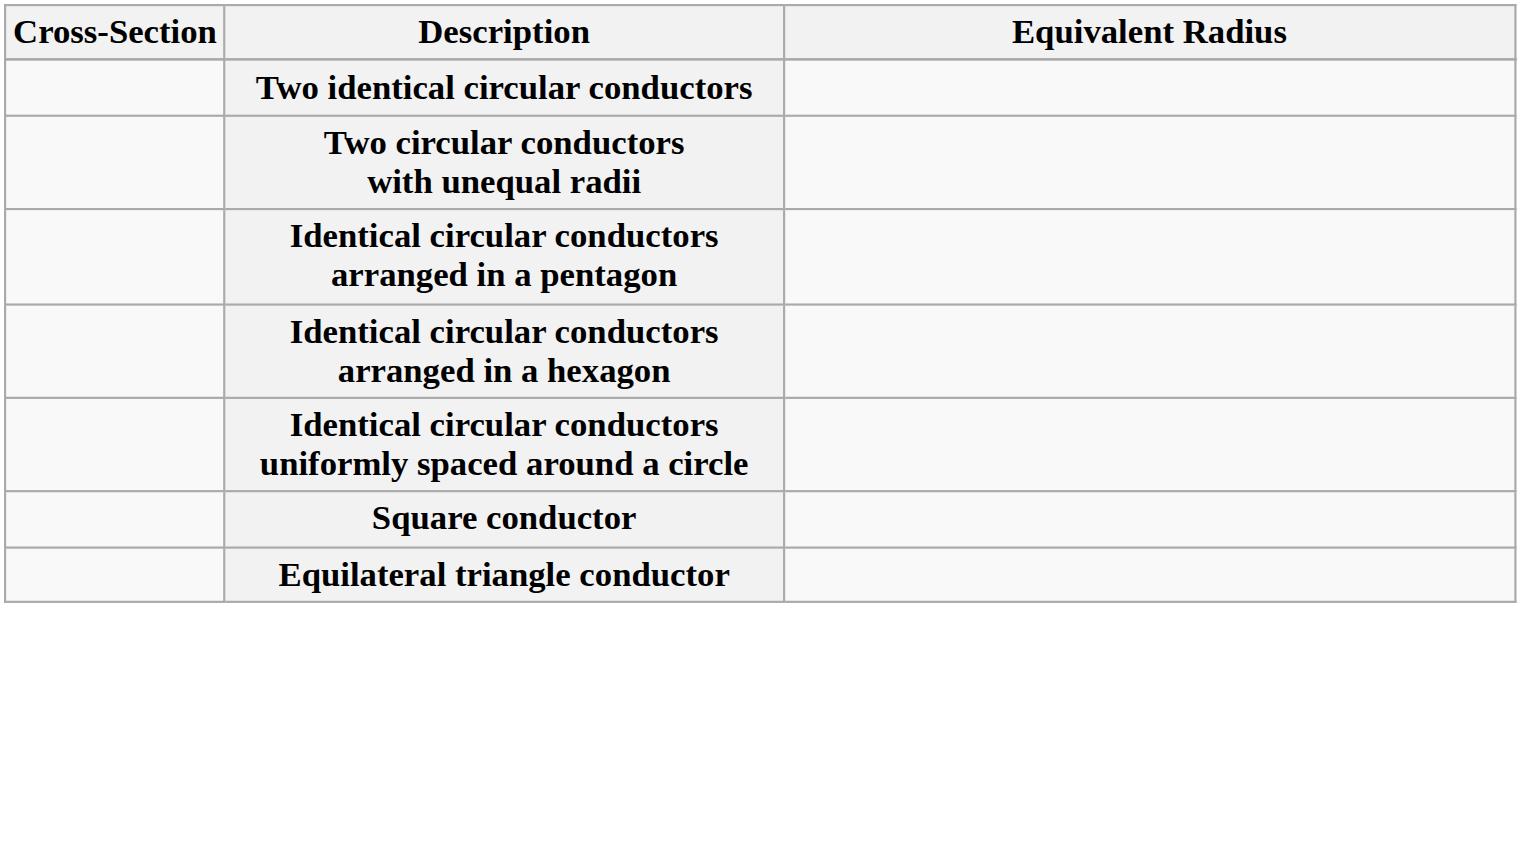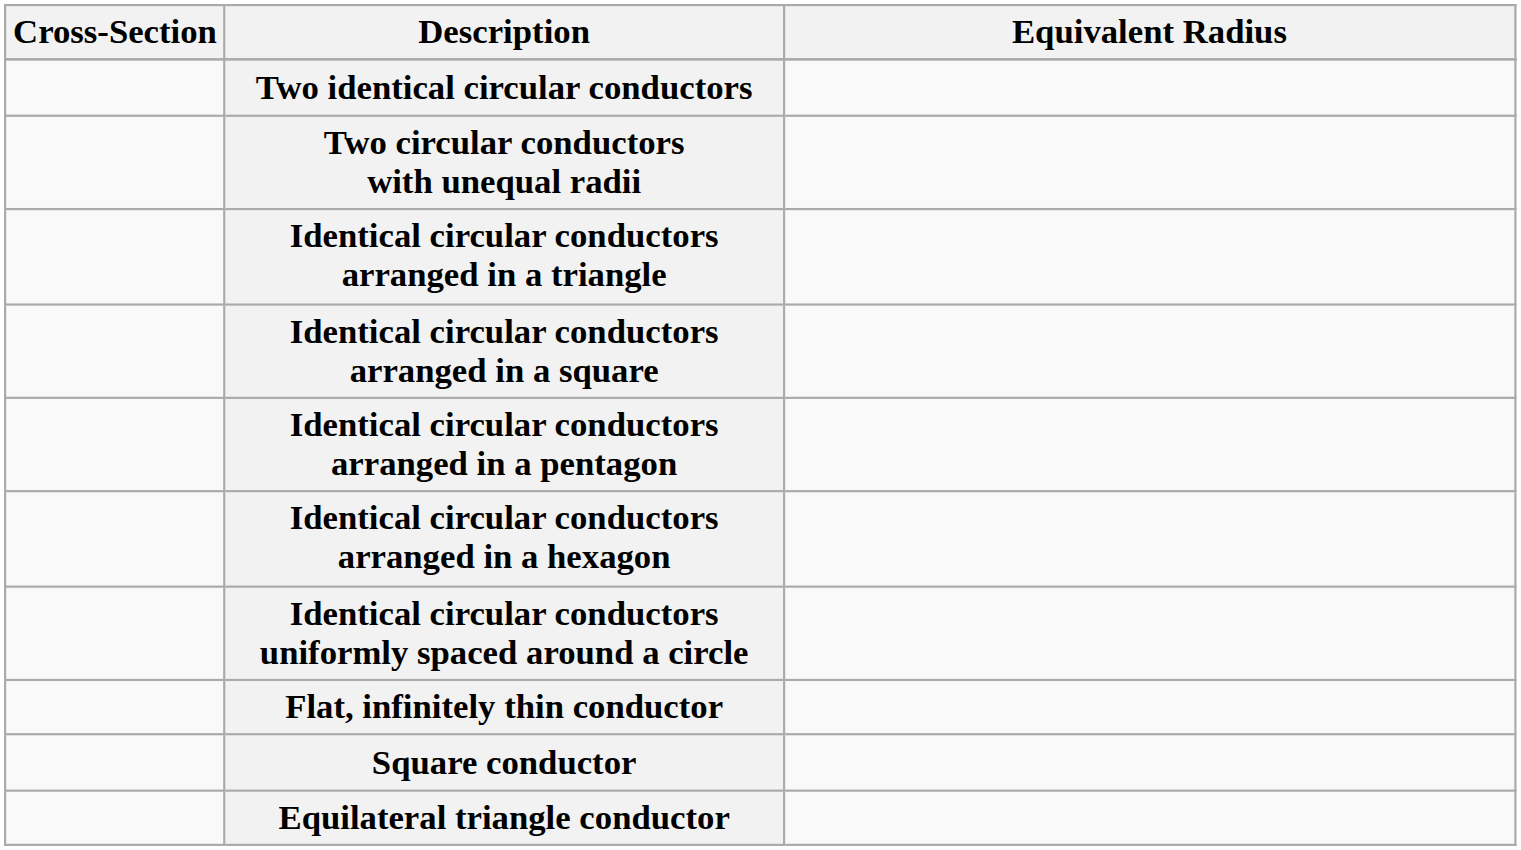 <table class="wikitable">
 <tr>
 <th align="center">Cross-Section</th>
 <th width="250pt" align="center">Description</th>
 <th width="330pt" align="center">Equivalent Radius</th>
 </tr>
 <tr>
 </tr>
 <tr>
 <td align="center"></td>
 <th align="center">Two identical circular conductors</th>
 <td align="center"></td>
 </tr>
 <tr>
 <td align="center"></td>
 <th align="center">Two circular conductors<br> with unequal radii</th>
 <td align="center"></td>
 </tr>
 <tr>
 <td align="center"></td>
+<th align="center">Identical circular conductors<br> arranged in a triangle</th>
+<td align="center"></td>
+</tr>
+<tr>
+<td align="center"></td>
+<th align="center">Identical circular conductors<br> arranged in a square</th>
+<td align="center"></td>
+</tr>
+<tr>
+<td align="center"></td>
 <th align="center">Identical circular conductors<br> arranged in a pentagon</th>
 <td align="center"></td>
 </tr>
 <tr>
 <td align="center"></td>
 <th align="center">Identical circular conductors<br> arranged in a hexagon</th>
 <td align="center"></td>
 </tr>
 <tr>
 <td align="center"></td>
 <th align="center"> Identical circular conductors <br> uniformly spaced around a circle</th>
 <td align="center"></td>
 </tr>
 <tr>
 <td align="center"></td>
+<th align="center">Flat, infinitely thin conductor</th>
+<td align="center"></td>
+</tr>
+<tr>
+<td align="center"></td>
 <th align="center">Square conductor</th>
 <td align="center"></td>
 </tr>
 <tr>
 <td align="center"></td>
 <th align="center">Equilateral triangle conductor</th>
 <td align="center"></td>
 </tr>
 </table>
